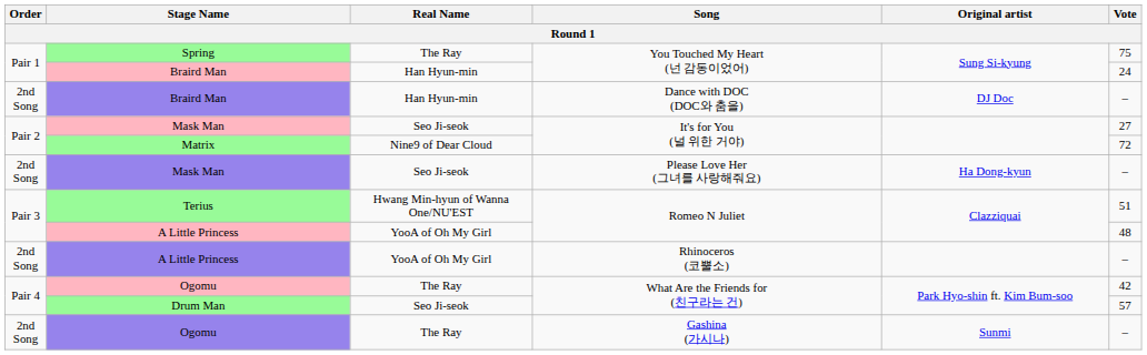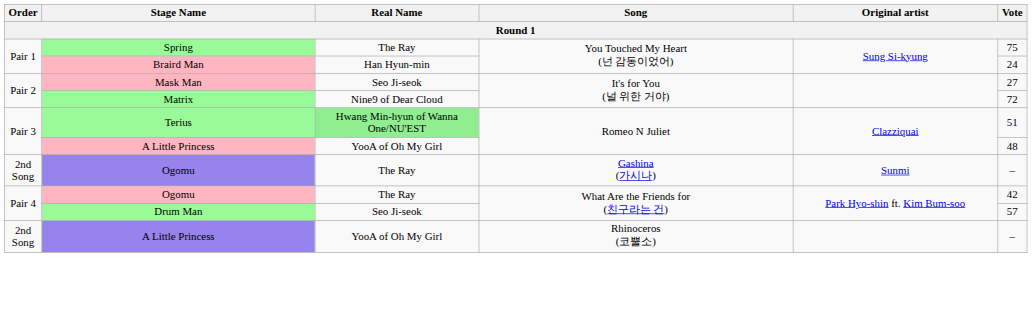 <table class="wikitable" style="text-align:center; width:95%;">
 <tr>
 <th style="width:1%;">Order</th>
 <th style="width:20%;">Stage Name</th>
 <th style="width:12%;">Real Name</th>
 <th style="width:23%;">Song</th>
 <th style="width:15%;">Original artist</th>
 <th style="width:1%;">Vote</th>
 </tr>
 <tr>
 <th colspan=6>Round 1</th>
 </tr>
 <tr>
 <td rowspan=2>Pair 1</td>
 <td bgcolor="palegreen">Spring</td>
 <td>The Ray</td>
 <td rowspan=2>You Touched My Heart<br>(넌 감동이었어)</td>
 <td rowspan=2><a href='#'>Sung Si-kyung</a></td>
 <td>75</td>
 </tr>
 <tr>
 <td bgcolor="lightpink">Braird Man</td>
 <td>Han Hyun-min</td>
 <td>24</td>
 </tr>
 <tr>
-<td>2nd Song</td>
-<td bgcolor="#9683EC">Braird Man</td>
-<td>Han Hyun-min</td>
-<td>Dance with DOC<br>(DOC와 춤을)</td>
-<td><a href='#'>DJ Doc</a></td>
-<td>–</td>
-</tr>
-<tr>
 <td rowspan=2>Pair 2</td>
 <td bgcolor="lightpink">Mask Man</td>
 <td>Seo Ji-seok</td>
 <td rowspan=2>It's for You<br>(널 위한 거야)</td>
 <td rowspan=2></td>
 <td>27</td>
 </tr>
 <tr>
 <td bgcolor="palegreen">Matrix</td>
 <td>Nine9 of Dear Cloud</td>
 <td>72</td>
 </tr>
 <tr>
-<td>2nd Song</td>
-<td bgcolor="#9683EC">Mask Man</td>
-<td>Seo Ji-seok</td>
-<td>Please Love Her<br>(그녀를 사랑해줘요)</td>
-<td><a href='#'>Ha Dong-kyun</a></td>
-<td>–</td>
-</tr>
-<tr>
 <td rowspan=2>Pair 3</td>
 <td bgcolor="palegreen">Terius</td>
-<td>Hwang Min-hyun of Wanna One/NU'EST</td>
+<td style="background: lightgreen;">Hwang Min-hyun of Wanna One/NU'EST</td>
 <td rowspan=2>Romeo N Juliet</td>
 <td rowspan=2><a href='#'>Clazziquai</a></td>
 <td>51</td>
 </tr>
 <tr>
 <td bgcolor="lightpink">A Little Princess</td>
 <td>YooA of Oh My Girl</td>
 <td>48</td>
 </tr>
 <tr>
 <td>2nd Song</td>
-<td bgcolor="#9683EC">A Little Princess</td>
-<td>YooA of Oh My Girl</td>
-<td>Rhinoceros<br>(코뿔소)</td>
-<td></td>
+<td bgcolor="#9683EC">Ogomu</td>
+<td>The Ray</td>
+<td><a href='#'>Gashina</a><br>(<a href='#'>가시나</a>)</td>
+<td><a href='#'>Sunmi</a></td>
 <td>–</td>
 </tr>
 <tr>
 <td rowspan=2>Pair 4</td>
 <td bgcolor="lightpink">Ogomu</td>
 <td>The Ray</td>
 <td rowspan=2>What Are the Friends for<br>(<a href='#'>친구라는 건</a>)</td>
 <td rowspan=2><a href='#'>Park Hyo-shin</a> ft. <a href='#'>Kim Bum-soo</a></td>
 <td>42</td>
 </tr>
 <tr>
 <td bgcolor="palegreen">Drum Man</td>
 <td>Seo Ji-seok</td>
 <td>57</td>
 </tr>
 <tr>
 <td>2nd Song</td>
-<td bgcolor="#9683EC">Ogomu</td>
-<td>The Ray</td>
-<td><a href='#'>Gashina</a><br>(<a href='#'>가시나</a>)</td>
-<td><a href='#'>Sunmi</a></td>
+<td bgcolor="#9683EC">A Little Princess</td>
+<td>YooA of Oh My Girl</td>
+<td>Rhinoceros<br>(코뿔소)</td>
+<td></td>
 <td>–</td>
 </tr>
 </table>
